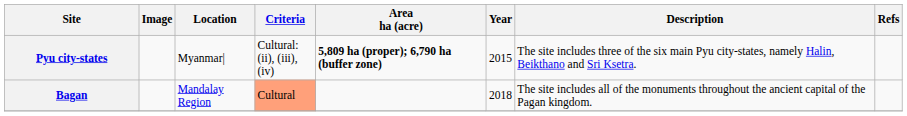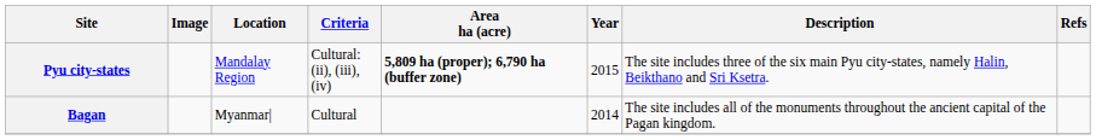 <table class="wikitable sortable">
 <tr>
 <th style="width:15%;" scope="col">Site</th>
 <th class="unsortable" scope="col">Image</th>
 <th scope="col">Location</th>
 <th scope="col"><a href='#'>Criteria</a></th>
 <th scope="col">Area<br>ha (acre)</th>
 <th scope="col">Year</th>
 <th scope="col" class="unsortable">Description</th>
 <th scope="col" class="unsortable">Refs</th>
 </tr>
 <tr>
 <th scope="row"><a href='#'>Pyu city-states</a></th>
 <td>  </td>
-<td {{sort>Myanmar| </td>
+<td><a href='#'>Mandalay Region</a></td>
 <td>Cultural:<br>(ii), (iii), (iv)</td>
 <td><strong>5,809 ha (proper); 6,790 ha (buffer zone)</strong></td>
 <td align="center">2015</td>
 <td>The site includes three of the six main Pyu city-states, namely <a href='#'>Halin</a>, <a href='#'>Beikthano</a> and <a href='#'>Sri Ksetra</a>.</td>
 <td></td>
 </tr>
 <tr>
 <th scope="row"><a href='#'>Bagan</a></th>
 <td></td>
-<td><a href='#'>Mandalay Region</a></td>
-<td style="background: lightsalmon;">Cultural</td>
+<td {{sort>Myanmar| </td>
+<td>Cultural</td>
 <td></td>
-<td align="center">2018</td>
+<td align="center">2014</td>
 <td>The site includes all of the monuments throughout the ancient capital of the Pagan kingdom.</td>
 <td></td>
 </tr>
 <tr>
 </tr>
 </table>
